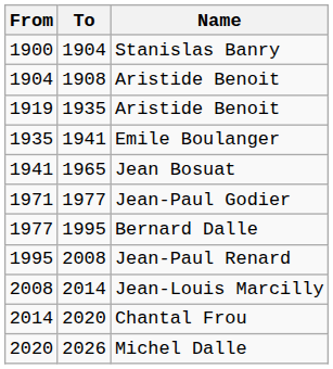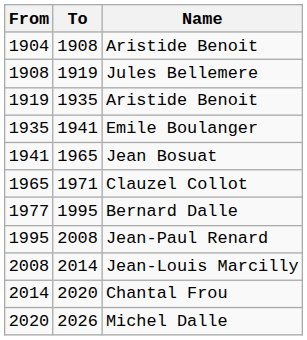 <table class="wikitable">
 <tr>
 <th>From</th>
 <th>To</th>
 <th>Name</th>
 </tr>
 <tr>
-<td>1900</td>
-<td>1904</td>
-<td>Stanislas Banry</td>
-</tr>
-<tr>
 <td>1904</td>
 <td>1908</td>
 <td>Aristide Benoit</td>
+</tr>
+<tr>
+<td>1908</td>
+<td>1919</td>
+<td>Jules Bellemere</td>
 </tr>
 <tr>
 <td>1919</td>
 <td>1935</td>
 <td>Aristide Benoit</td>
 </tr>
 <tr>
 <td>1935</td>
 <td>1941</td>
 <td>Emile Boulanger</td>
 </tr>
 <tr>
 <td>1941</td>
 <td>1965</td>
 <td>Jean Bosuat</td>
 </tr>
 <tr>
+<td>1965</td>
 <td>1971</td>
-<td>1977</td>
-<td>Jean-Paul Godier</td>
+<td>Clauzel Collot</td>
 </tr>
 <tr>
 <td>1977</td>
 <td>1995</td>
 <td>Bernard Dalle</td>
 </tr>
 <tr>
 <td>1995</td>
 <td>2008</td>
 <td>Jean-Paul Renard</td>
 </tr>
 <tr>
 <td>2008</td>
 <td>2014</td>
 <td>Jean-Louis Marcilly</td>
 </tr>
 <tr>
 <td>2014</td>
 <td>2020</td>
 <td>Chantal Frou</td>
 </tr>
 <tr>
 <td>2020</td>
 <td>2026</td>
 <td>Michel Dalle</td>
 </tr>
 </table>
